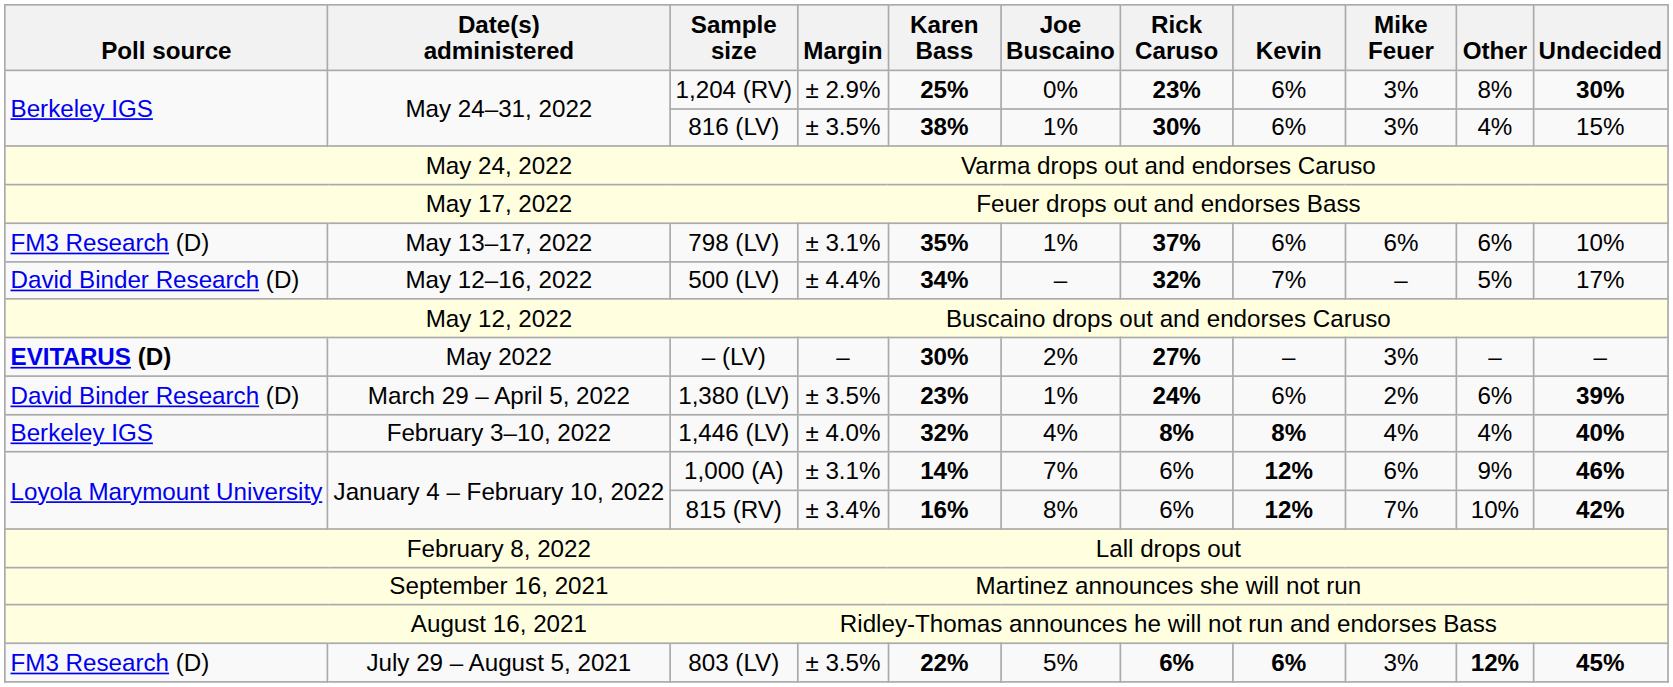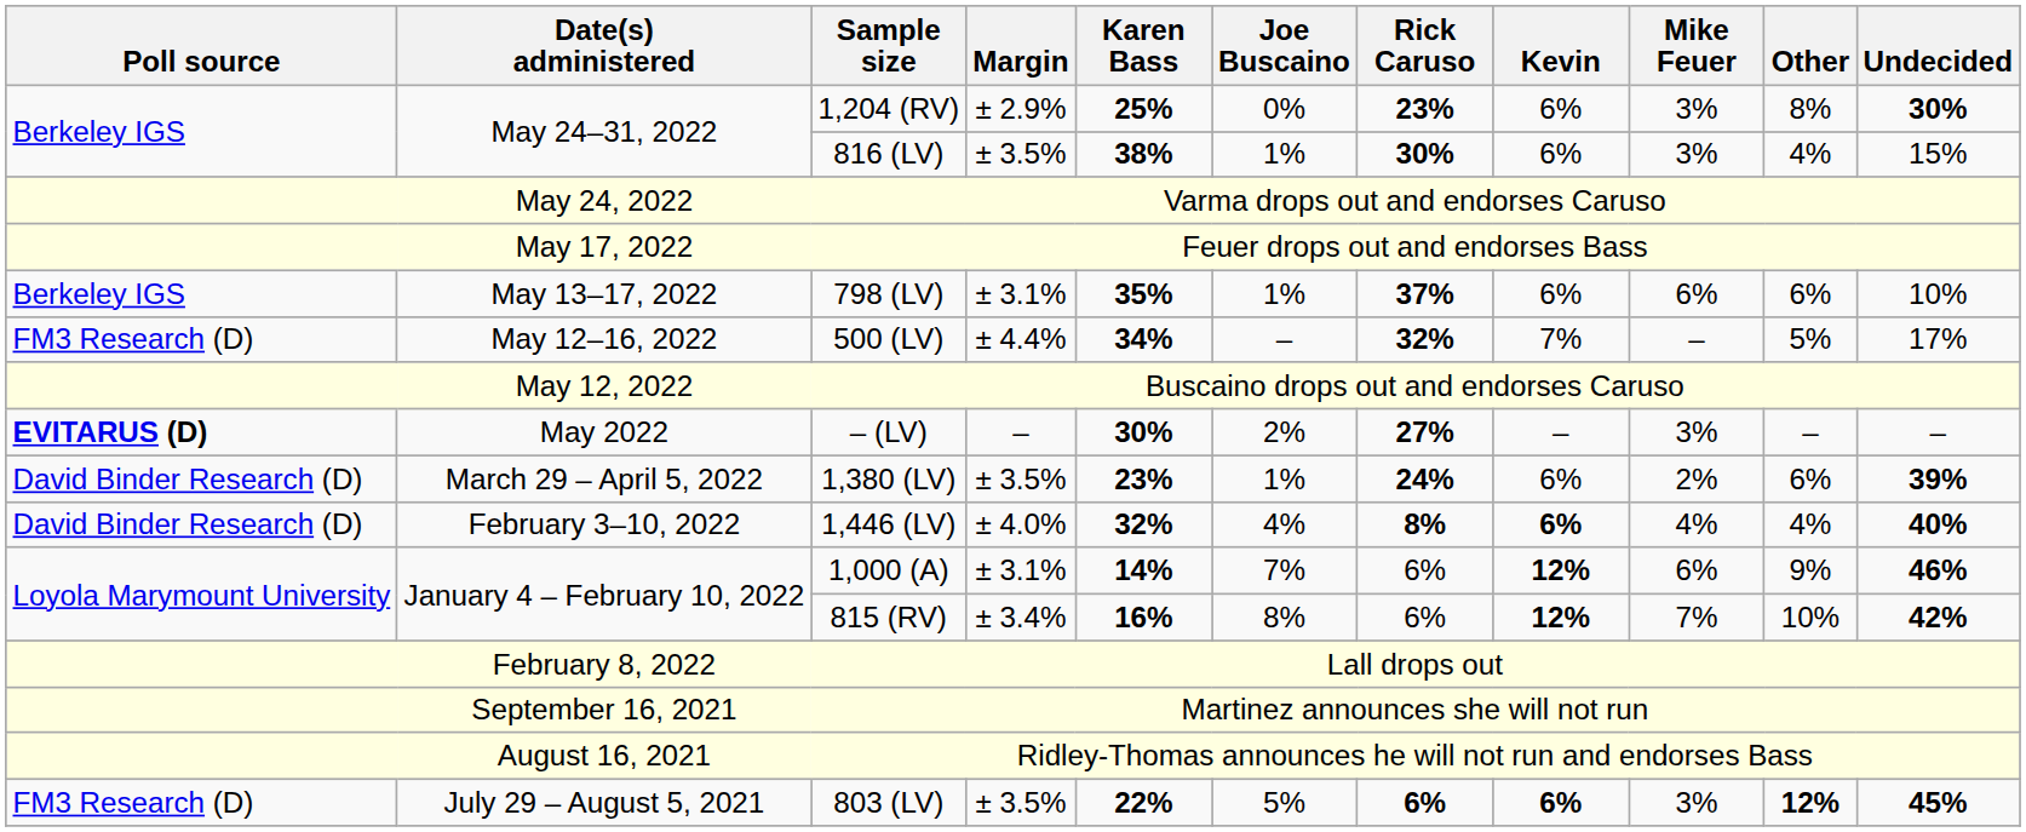 <table class="wikitable" style="font-size:90%;text-align:center;">
 <tr valign=bottom>
 <th>Poll source</th>
 <th>Date(s)<br>administered</th>
 <th>Sample<br>size</th>
 <th>Margin<br></th>
 <th style="width:60px;">Karen<br>Bass</th>
 <th style="width:60px;">Joe<br>Buscaino</th>
 <th style="width:60px;">Rick<br>Caruso</th>
 <th style="width:60px;">Kevin<br></th>
 <th style="width:60px;">Mike<br>Feuer</th>
 <th>Other</th>
 <th>Undecided</th>
 </tr>
 <tr>
 <td style="text-align:left;" rowspan="2"><a href='#'>Berkeley IGS</a></td>
 <td rowspan="2">May 24–31, 2022</td>
 <td>1,204 (RV)</td>
 <td>± 2.9%</td>
 <td><strong>25%</strong></td>
 <td>0%</td>
 <td><strong>23%</strong></td>
 <td>6%</td>
 <td>3%</td>
 <td>8%</td>
 <td><strong>30%</strong></td>
 </tr>
 <tr>
 <td>816 (LV)</td>
 <td>± 3.5%</td>
 <td><strong>38%</strong></td>
 <td>1%</td>
 <td><strong>30%</strong></td>
 <td>6%</td>
 <td>3%</td>
 <td>4%</td>
 <td>15%</td>
 </tr>
 <tr>
 <td style="border-right-style:hidden; background:lightyellow;"></td>
 <td style="border-right-style:hidden; background:lightyellow;">May 24, 2022</td>
 <td colspan="98" style="background:lightyellow;">Varma drops out and endorses Caruso</td>
 </tr>
 <tr>
 <td style="border-right-style:hidden; background:lightyellow;"></td>
 <td style="border-right-style:hidden; background:lightyellow;">May 17, 2022</td>
 <td colspan="98" style="background:lightyellow;">Feuer drops out and endorses Bass</td>
 </tr>
 <tr>
-<td style="text-align:left;"><a href='#'>FM3 Research</a> (D)</td>
+<td style="text-align:left;"><a href='#'>Berkeley IGS</a></td>
 <td>May 13–17, 2022</td>
 <td>798 (LV)</td>
 <td>± 3.1%</td>
 <td><strong>35%</strong></td>
 <td>1%</td>
 <td><strong>37%</strong></td>
 <td>6%</td>
 <td>6%</td>
 <td>6%</td>
 <td>10%</td>
 </tr>
 <tr>
-<td style="text-align:left;"><a href='#'>David Binder Research</a> (D)</td>
+<td style="text-align:left;"><a href='#'>FM3 Research</a> (D)</td>
 <td>May 12–16, 2022</td>
 <td>500 (LV)</td>
 <td>± 4.4%</td>
 <td><strong>34%</strong></td>
 <td>–</td>
 <td><strong>32%</strong></td>
 <td>7%</td>
 <td>–</td>
 <td>5%</td>
 <td>17%</td>
 </tr>
 <tr>
 <td style="border-right-style:hidden; background:lightyellow;"></td>
 <td style="border-right-style:hidden; background:lightyellow;">May 12, 2022</td>
 <td colspan="98" style="background:lightyellow;">Buscaino drops out and endorses Caruso</td>
 </tr>
 <tr>
 <td style="text-align:left;"><strong><a href='#'>EVITARUS</a> (D)</strong></td>
 <td>May 2022</td>
 <td>– (LV)</td>
 <td>–</td>
 <td><strong>30%</strong></td>
 <td>2%</td>
 <td><strong>27%</strong></td>
 <td>–</td>
 <td>3%</td>
 <td>–</td>
 <td>–</td>
 </tr>
 <tr>
 <td style="text-align:left;"><a href='#'>David Binder Research</a> (D)</td>
 <td>March 29 – April 5, 2022</td>
 <td>1,380 (LV)</td>
 <td>± 3.5%</td>
 <td><strong>23%</strong></td>
 <td>1%</td>
 <td><strong>24%</strong></td>
 <td>6%</td>
 <td>2%</td>
 <td>6%</td>
 <td><strong>39%</strong></td>
 </tr>
 <tr>
-<td style="text-align:left;"><a href='#'>Berkeley IGS</a></td>
+<td style="text-align:left;"><a href='#'>David Binder Research</a> (D)</td>
 <td>February 3–10, 2022</td>
 <td>1,446 (LV)</td>
 <td>± 4.0%</td>
 <td><strong>32%</strong></td>
 <td>4%</td>
 <td><strong>8%</strong></td>
-<td><strong>8%</strong></td>
+<td><strong>6%</strong></td>
 <td>4%</td>
 <td>4%</td>
 <td><strong>40%</strong></td>
 </tr>
 <tr>
 <td style="text-align:left;" rowspan="2"><a href='#'>Loyola Marymount University</a></td>
 <td rowspan="2">January 4 – February 10, 2022</td>
 <td>1,000 (A)</td>
 <td>± 3.1%</td>
 <td><strong>14%</strong></td>
 <td>7%</td>
 <td>6%</td>
 <td><strong>12%</strong></td>
 <td>6%</td>
 <td>9%</td>
 <td><strong>46%</strong></td>
 </tr>
 <tr>
 <td>815 (RV)</td>
 <td>± 3.4%</td>
 <td><strong>16%</strong></td>
 <td>8%</td>
 <td>6%</td>
 <td><strong>12%</strong></td>
 <td>7%</td>
 <td>10%</td>
 <td><strong>42%</strong></td>
 </tr>
 <tr>
 <td style="border-right-style:hidden; background:lightyellow;"></td>
 <td style="border-right-style:hidden; background:lightyellow;">February 8, 2022</td>
 <td colspan="98" style="background:lightyellow;">Lall drops out</td>
 </tr>
 <tr>
 <td style="border-right-style:hidden; background:lightyellow;"></td>
 <td style="border-right-style:hidden; background:lightyellow;">September 16, 2021</td>
 <td colspan="98" style="background:lightyellow;">Martinez announces she will not run</td>
 </tr>
 <tr>
 <td style="border-right-style:hidden; background:lightyellow;"></td>
 <td style="border-right-style:hidden; background:lightyellow;">August 16, 2021</td>
 <td colspan="98" style="background:lightyellow;">Ridley-Thomas announces he will not run and endorses Bass</td>
 </tr>
 <tr>
 <td style="text-align:left;"><a href='#'>FM3 Research</a> (D)</td>
 <td>July 29 – August 5, 2021</td>
 <td>803 (LV)</td>
 <td>± 3.5%</td>
 <td><strong>22%</strong></td>
 <td>5%</td>
 <td><strong>6%</strong></td>
 <td><strong>6%</strong></td>
 <td>3%</td>
 <td><strong>12%</strong></td>
 <td><strong>45%</strong></td>
 </tr>
 </table>
